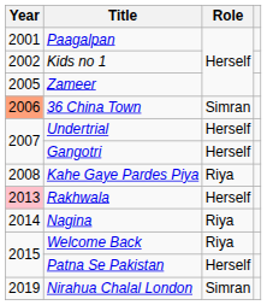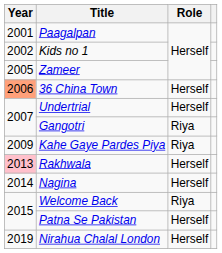 <table class="wikitable sortable ">
 <tr>
 <th>Year</th>
 <th>Title</th>
 <th>Role</th>
 <th class="unsortable"></th>
 </tr>
 <tr>
 <td>2001</td>
 <td><em><a href='#'>Paagalpan</a></em></td>
 <td rowspan=3>Herself</td>
 <td></td>
 </tr>
 <tr>
 <td>2002</td>
 <td><em>Kids no 1</em></td>
 <td></td>
 </tr>
 <tr>
 <td>2005</td>
 <td><em><a href='#'>Zameer</a></em></td>
 <td></td>
 </tr>
 <tr>
 <td style="background: lightsalmon;">2006</td>
 <td><em><a href='#'>36 China Town</a></em></td>
-<td>Simran</td>
+<td>Herself</td>
 <td></td>
 </tr>
 <tr>
 <td rowspan=2>2007</td>
 <td><em><a href='#'>Undertrial</a></em></td>
 <td>Herself</td>
 <td></td>
 </tr>
 <tr>
 <td><em><a href='#'> Gangotri</a></em></td>
-<td>Herself</td>
+<td>Riya</td>
 <td></td>
 </tr>
 <tr>
-<td>2008</td>
+<td>2009</td>
 <td><em><a href='#'>Kahe Gaye Pardes Piya</a></em></td>
 <td>Riya</td>
 <td></td>
 </tr>
 <tr>
 <td style="background: pink;">2013</td>
 <td><em><a href='#'>Rakhwala</a></em></td>
 <td>Herself</td>
 <td></td>
 </tr>
 <tr>
 <td>2014</td>
 <td><em><a href='#'>Nagina</a></em></td>
-<td>Riya</td>
+<td>Herself</td>
 <td></td>
 </tr>
 <tr>
 <td rowspan=2>2015</td>
 <td><em><a href='#'>Welcome Back</a></em></td>
 <td>Riya</td>
 <td></td>
 </tr>
 <tr>
 <td><em><a href='#'>Patna Se Pakistan</a></em></td>
 <td>Herself</td>
 <td></td>
 </tr>
 <tr>
 <td>2019</td>
 <td><em><a href='#'>Nirahua Chalal London</a></em></td>
-<td>Simran</td>
+<td>Herself</td>
 <td></td>
 </tr>
 </table>
